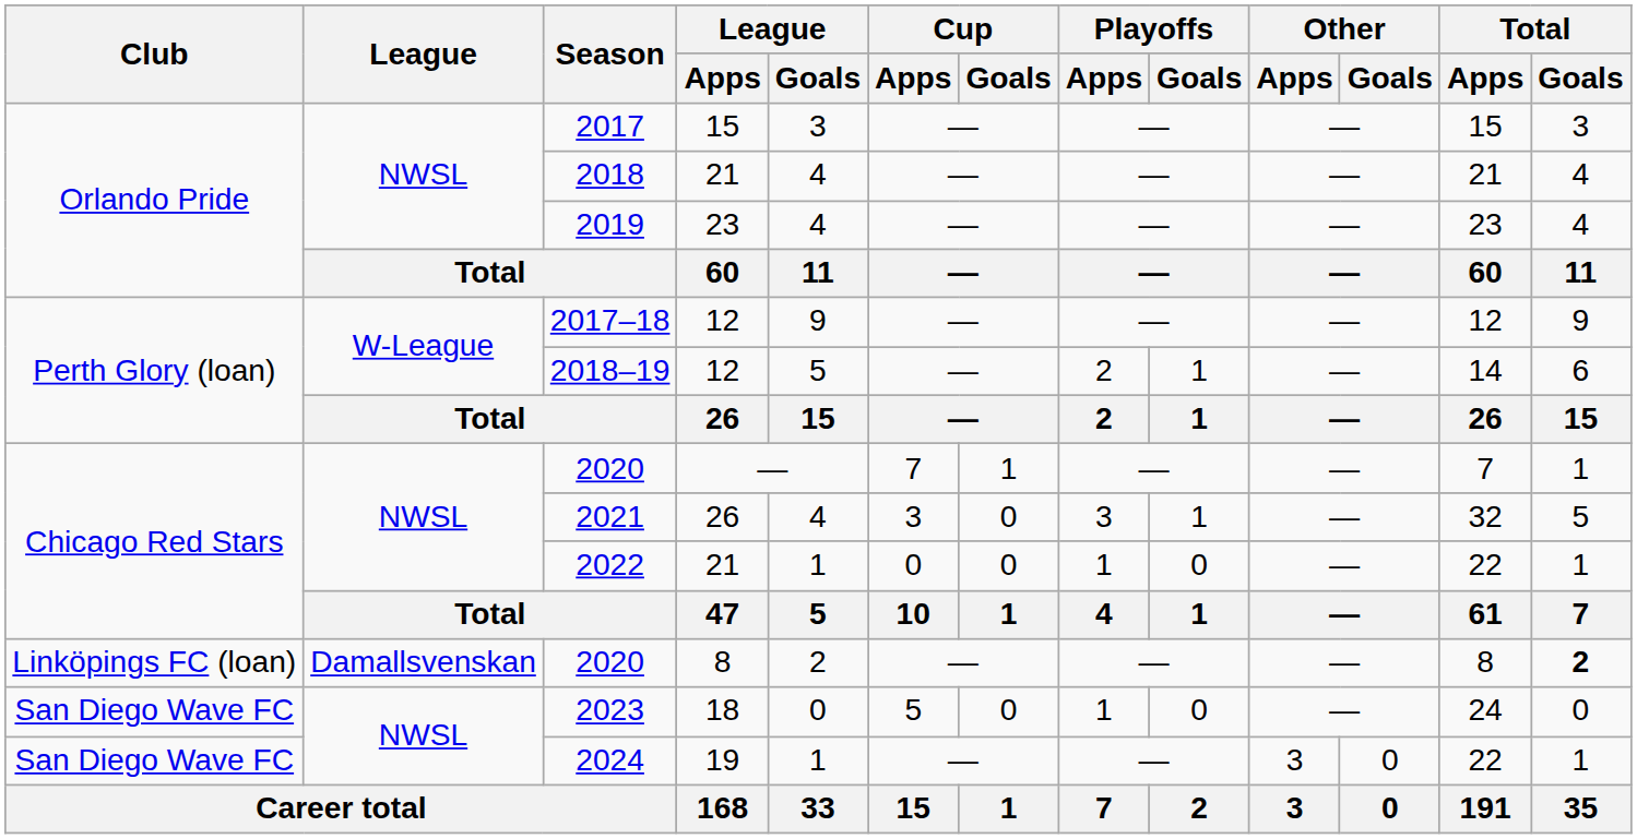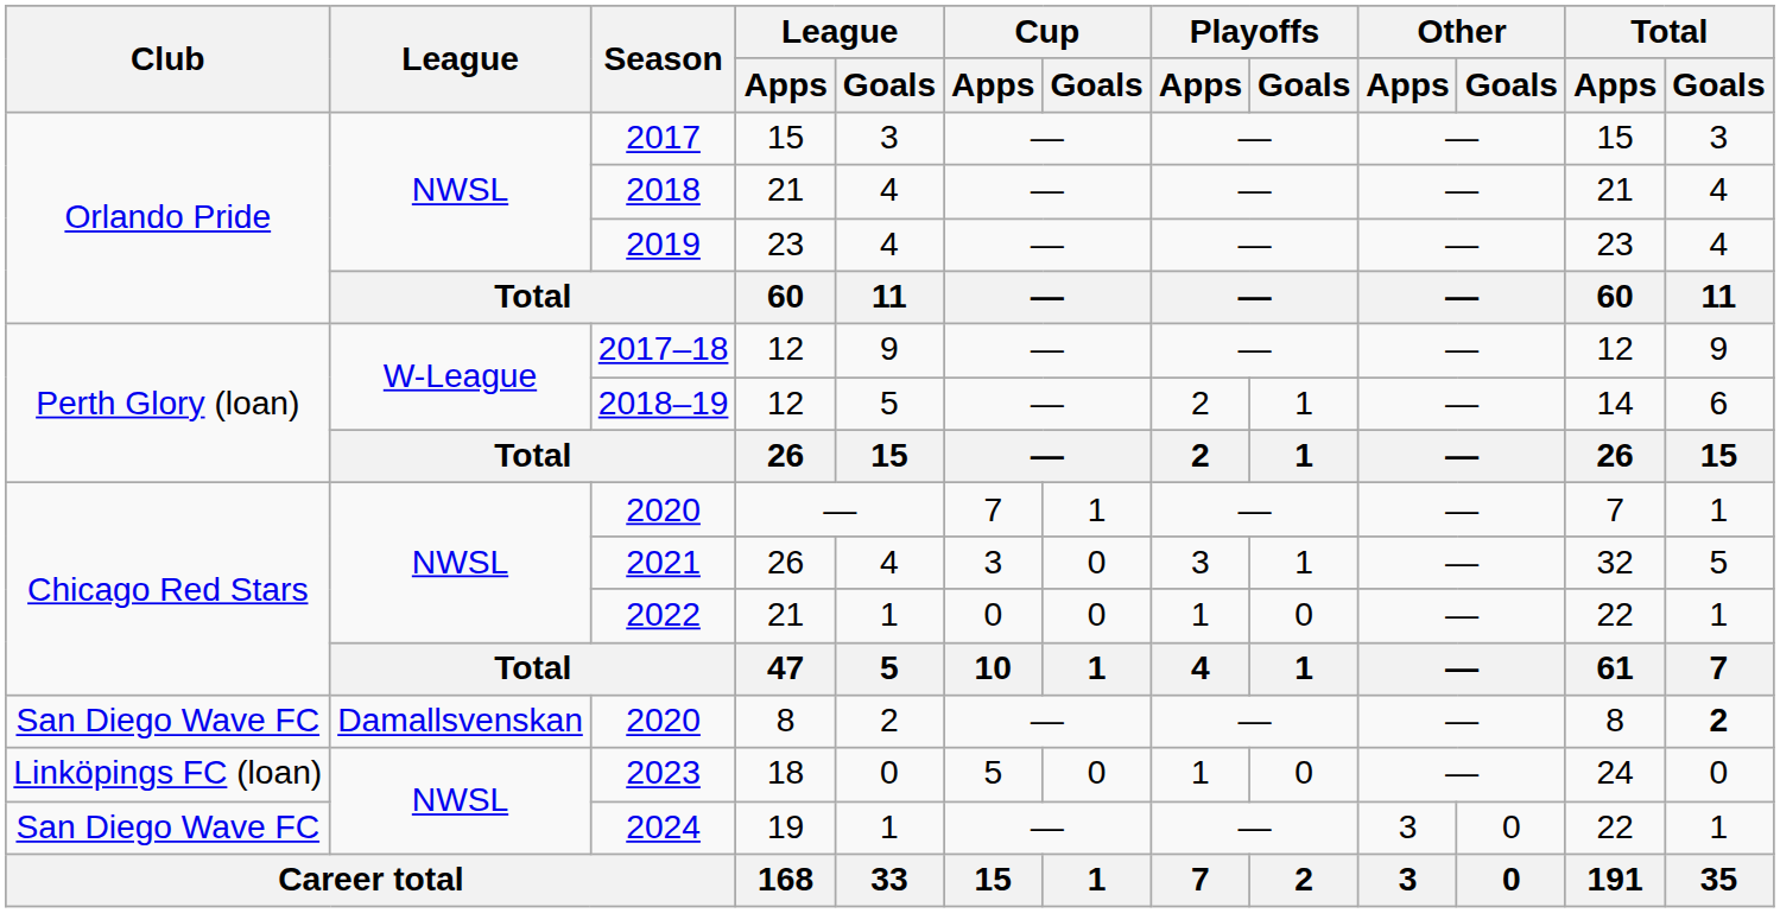 <table class="wikitable" style="text-align: center;">
 <tr>
 <th rowspan="2">Club</th>
 <th rowspan="2">League</th>
 <th rowspan="2">Season</th>
 <th colspan="2">League</th>
 <th colspan="2">Cup</th>
 <th colspan="2">Playoffs</th>
 <th colspan="2">Other</th>
 <th colspan="2">Total</th>
 </tr>
 <tr>
 <th>Apps</th>
 <th>Goals</th>
 <th>Apps</th>
 <th>Goals</th>
 <th>Apps</th>
 <th>Goals</th>
 <th>Apps</th>
 <th>Goals</th>
 <th>Apps</th>
 <th>Goals</th>
 </tr>
 <tr>
 <td rowspan="4"><a href='#'>Orlando Pride</a></td>
 <td rowspan="3"><a href='#'>NWSL</a></td>
 <td><a href='#'>2017</a></td>
 <td>15</td>
 <td>3</td>
 <td colspan="2">—</td>
 <td colspan="2">—</td>
 <td colspan="2">—</td>
 <td>15</td>
 <td>3</td>
 </tr>
 <tr>
 <td><a href='#'>2018</a></td>
 <td>21</td>
 <td>4</td>
 <td colspan="2">—</td>
 <td colspan="2">—</td>
 <td colspan="2">—</td>
 <td>21</td>
 <td>4</td>
 </tr>
 <tr>
 <td><a href='#'>2019</a></td>
 <td>23</td>
 <td>4</td>
 <td colspan="2">—</td>
 <td colspan="2">—</td>
 <td colspan="2">—</td>
 <td>23</td>
 <td>4</td>
 </tr>
 <tr>
 <th colspan="2">Total</th>
 <th>60</th>
 <th>11</th>
 <th colspan="2">—</th>
 <th colspan="2">—</th>
 <th colspan="2">—</th>
 <th>60</th>
 <th>11</th>
 </tr>
 <tr>
 <td rowspan="3"><a href='#'>Perth Glory</a> (loan)</td>
 <td rowspan="2"><a href='#'>W-League</a></td>
 <td><a href='#'>2017–18</a></td>
 <td>12</td>
 <td>9</td>
 <td colspan="2">—</td>
 <td colspan="2">—</td>
 <td colspan="2">—</td>
 <td>12</td>
 <td>9</td>
 </tr>
 <tr>
 <td><a href='#'>2018–19</a></td>
 <td>12</td>
 <td>5</td>
 <td colspan="2">—</td>
 <td>2</td>
 <td>1</td>
 <td colspan="2">—</td>
 <td>14</td>
 <td>6</td>
 </tr>
 <tr>
 <th colspan="2">Total</th>
 <th>26</th>
 <th>15</th>
 <th colspan="2">—</th>
 <th>2</th>
 <th>1</th>
 <th colspan="2">—</th>
 <th>26</th>
 <th>15</th>
 </tr>
 <tr>
 <td rowspan="4"><a href='#'>Chicago Red Stars</a></td>
 <td rowspan="3"><a href='#'>NWSL</a></td>
 <td><a href='#'>2020</a></td>
 <td colspan="2">—</td>
 <td>7</td>
 <td>1</td>
 <td colspan="2">—</td>
 <td colspan="2">—</td>
 <td>7</td>
 <td>1</td>
 </tr>
 <tr>
 <td><a href='#'>2021</a></td>
 <td>26</td>
 <td>4</td>
 <td>3</td>
 <td>0</td>
 <td>3</td>
 <td>1</td>
 <td colspan="2">—</td>
 <td>32</td>
 <td>5</td>
 </tr>
 <tr>
 <td><a href='#'>2022</a></td>
 <td>21</td>
 <td>1</td>
 <td>0</td>
 <td>0</td>
 <td>1</td>
 <td>0</td>
 <td colspan="2">—</td>
 <td>22</td>
 <td>1</td>
 </tr>
 <tr>
 <th colspan="2">Total</th>
 <th>47</th>
 <th>5</th>
 <th>10</th>
 <th>1</th>
 <th>4</th>
 <th>1</th>
 <th colspan="2">—</th>
 <th>61</th>
 <th>7</th>
 </tr>
 <tr>
-<td><a href='#'>Linköpings FC</a> (loan)</td>
+<td><a href='#'>San Diego Wave FC</a></td>
 <td><a href='#'>Damallsvenskan</a></td>
 <td><a href='#'>2020</a></td>
 <td>8</td>
 <td>2</td>
 <td colspan="2">—</td>
 <td colspan="2">—</td>
 <td colspan="2">—</td>
 <td>8</td>
 <td><strong>2</strong></td>
 </tr>
 <tr>
-<td><a href='#'>San Diego Wave FC</a></td>
+<td><a href='#'>Linköpings FC</a> (loan)</td>
 <td rowspan="2"><a href='#'>NWSL</a></td>
 <td><a href='#'>2023</a></td>
 <td>18</td>
 <td>0</td>
 <td>5</td>
 <td>0</td>
 <td>1</td>
 <td>0</td>
 <td colspan="2">—</td>
 <td>24</td>
 <td>0</td>
 </tr>
 <tr>
 <td><a href='#'>San Diego Wave FC</a></td>
 <td><a href='#'>2024</a></td>
 <td>19</td>
 <td>1</td>
 <td colspan="2">—</td>
 <td colspan="2">—</td>
 <td>3</td>
 <td>0</td>
 <td>22</td>
 <td>1</td>
 </tr>
 <tr>
 <th colspan="3">Career total</th>
 <th>168</th>
 <th>33</th>
 <th>15</th>
 <th>1</th>
 <th>7</th>
 <th>2</th>
 <th>3</th>
 <th>0</th>
 <th>191</th>
 <th>35</th>
 </tr>
 </table>
